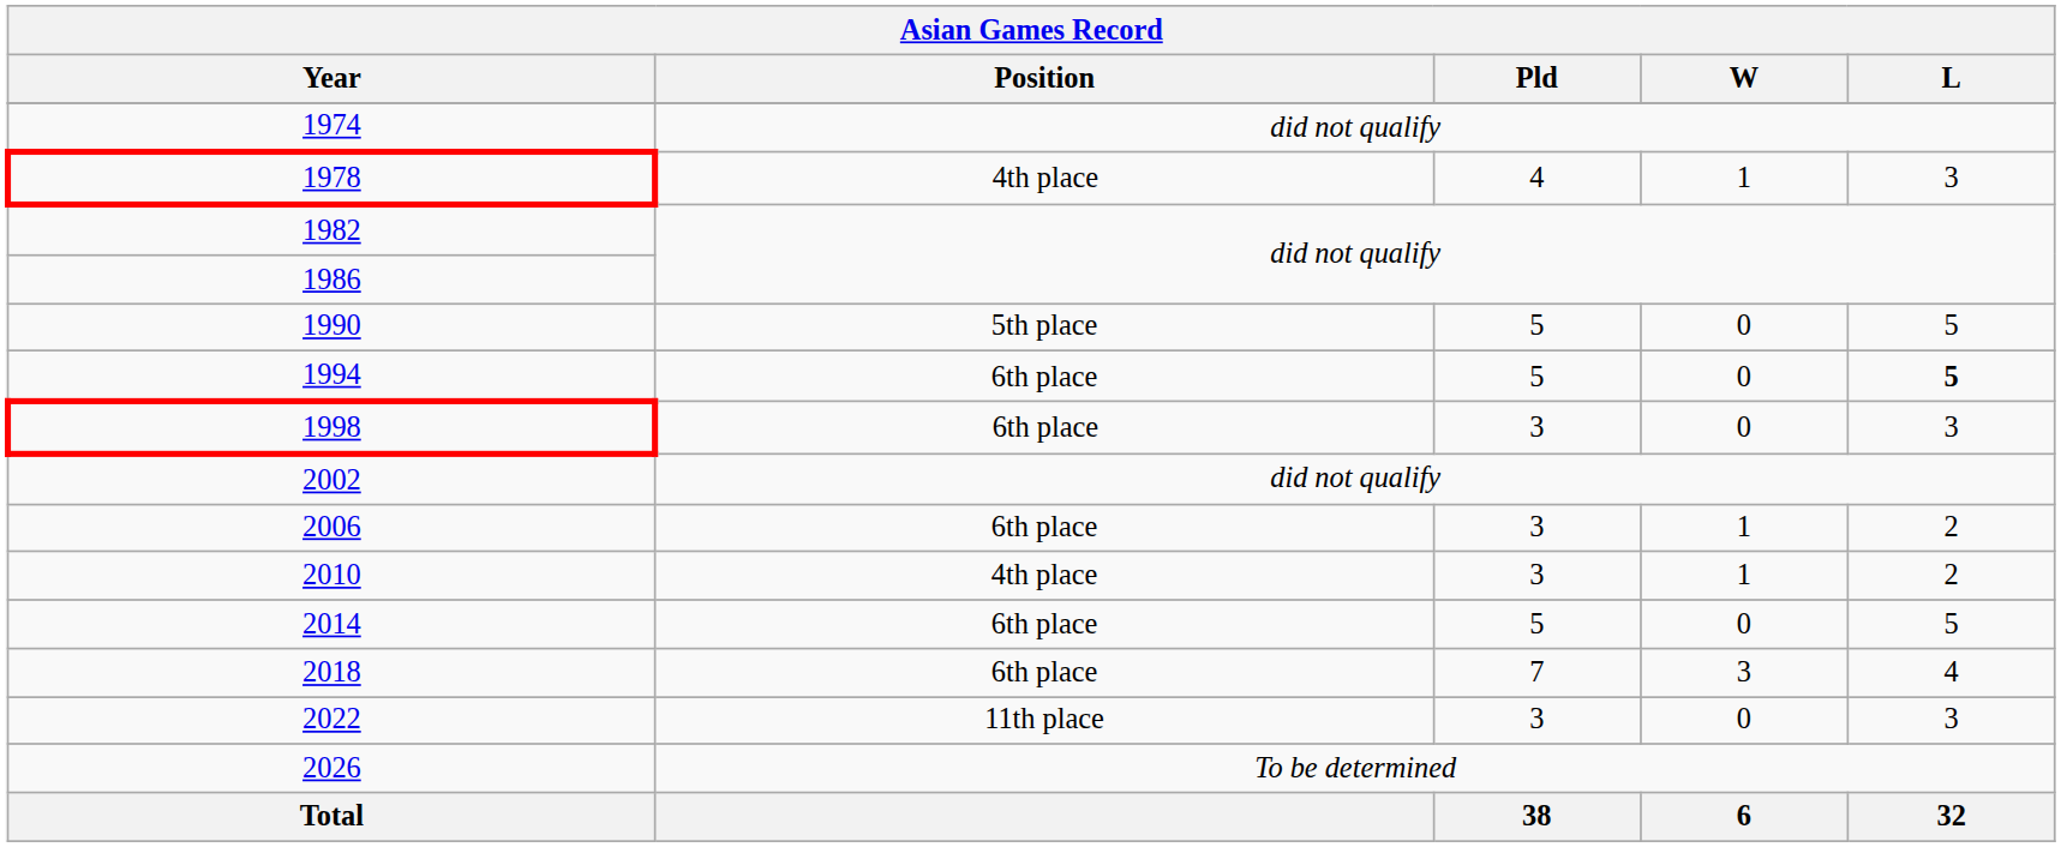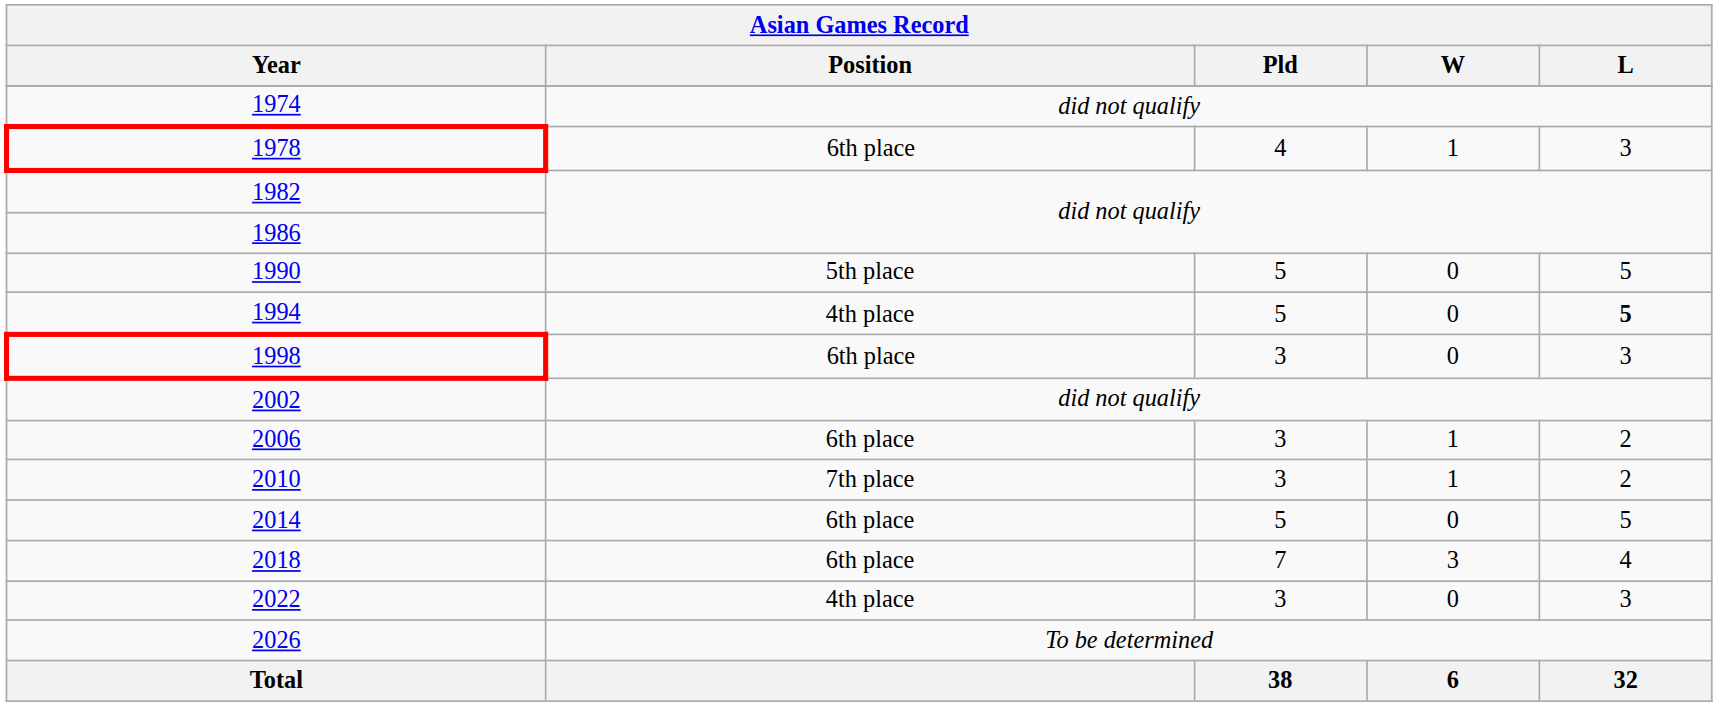 <table class="wikitable collapsible autocollapse" width=80% style="text-align: center;font-size:90%;">
 <tr>
 <th colspan=9><a href='#'>Asian Games Record</a></th>
 </tr>
 <tr>
 <th width=25%>Year</th>
 <th width=30%>Position</th>
 <th width=8%>Pld</th>
 <th width=8%>W</th>
 <th width=8%>L</th>
 </tr>
 <tr bgcolor="#cc9966">
 </tr>
 <tr>
 <td> <a href='#'>1974</a></td>
 <td colspan=4><em>did not qualify</em></td>
 </tr>
 <tr>
 <td style="border: 3px solid red"> <a href='#'>1978</a></td>
-<td>4th place</td>
+<td>6th place</td>
 <td>4</td>
 <td>1</td>
 <td>3</td>
 </tr>
 <tr>
 <td> <a href='#'>1982</a></td>
 <td rowspan=2 colspan=4><em>did not qualify</em></td>
 </tr>
 <tr>
 <td> <a href='#'>1986</a></td>
 </tr>
 <tr>
 <td> <a href='#'>1990</a></td>
 <td>5th place</td>
 <td>5</td>
 <td>0</td>
 <td>5</td>
 </tr>
 <tr>
 <td> <a href='#'>1994</a></td>
-<td>6th place</td>
+<td>4th place</td>
 <td>5</td>
 <td>0</td>
 <td><strong>5</strong></td>
 </tr>
 <tr>
 <td style="border: 3px solid red"> <a href='#'>1998</a></td>
 <td>6th place</td>
 <td>3</td>
 <td>0</td>
 <td>3</td>
 </tr>
 <tr>
 <td> <a href='#'>2002</a></td>
 <td colspan=4><em>did not qualify</em></td>
 </tr>
 <tr>
 <td> <a href='#'>2006</a></td>
 <td>6th place</td>
 <td>3</td>
 <td>1</td>
 <td>2</td>
 </tr>
 <tr>
 <td> <a href='#'>2010</a></td>
-<td>4th place</td>
+<td>7th place</td>
 <td>3</td>
 <td>1</td>
 <td>2</td>
 </tr>
 <tr>
 <td> <a href='#'>2014</a></td>
 <td>6th place</td>
 <td>5</td>
 <td>0</td>
 <td>5</td>
 </tr>
 <tr>
 <td> <a href='#'>2018</a></td>
 <td>6th place</td>
 <td>7</td>
 <td>3</td>
 <td>4</td>
 </tr>
 <tr>
 <td> <a href='#'>2022</a></td>
-<td>11th place</td>
+<td>4th place</td>
 <td>3</td>
 <td>0</td>
 <td>3</td>
 </tr>
 <tr>
 <td> <a href='#'>2026</a></td>
 <td colspan=4><em>To be determined</em></td>
 </tr>
 <tr>
 <th><strong>Total</strong></th>
 <th></th>
 <th>38</th>
 <th>6</th>
 <th>32</th>
 </tr>
 </table>
